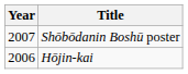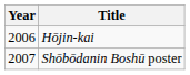 <table class="wikitable">
 <tr>
 <th>Year</th>
 <th>Title</th>
 </tr>
 <tr>
+<td>2006</td>
+<td><em>Hōjin-kai</em></td>
+</tr>
+<tr>
 <td>2007</td>
 <td><em>Shōbōdanin Boshū</em> poster</td>
 </tr>
-<tr>
-<td>2006</td>
-<td><em>Hōjin-kai</em></td>
-</tr>
 </table>
